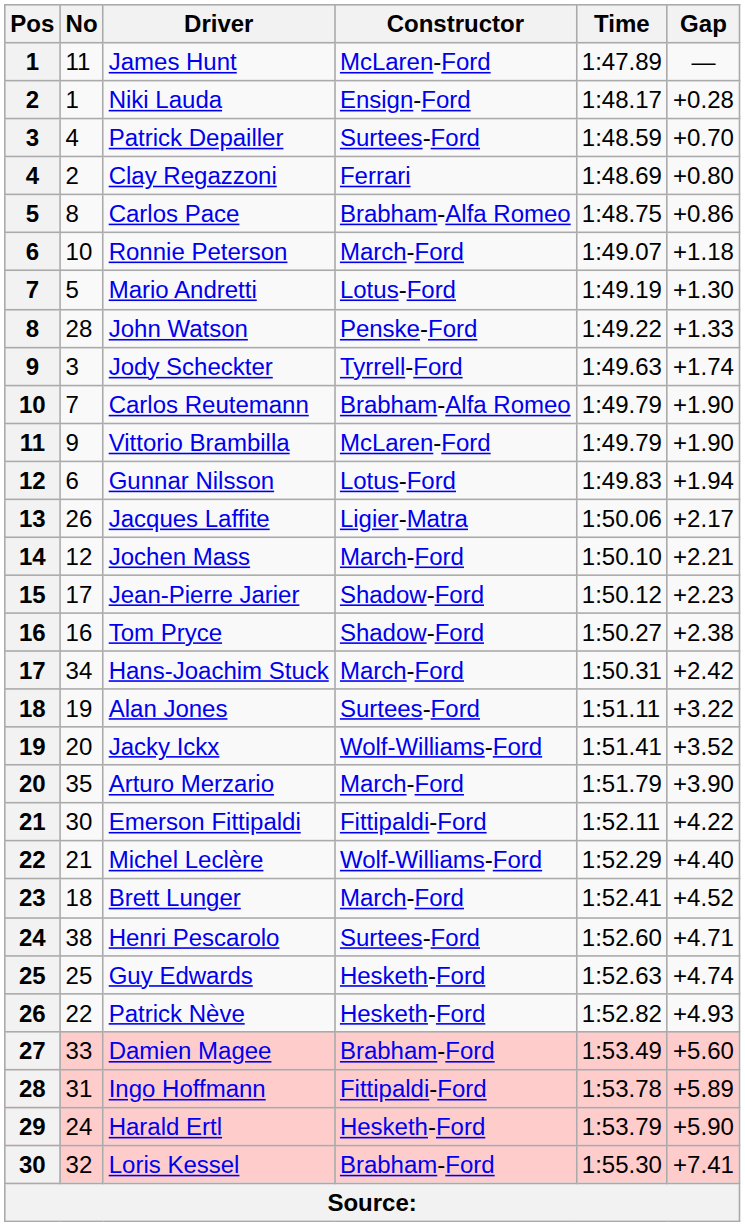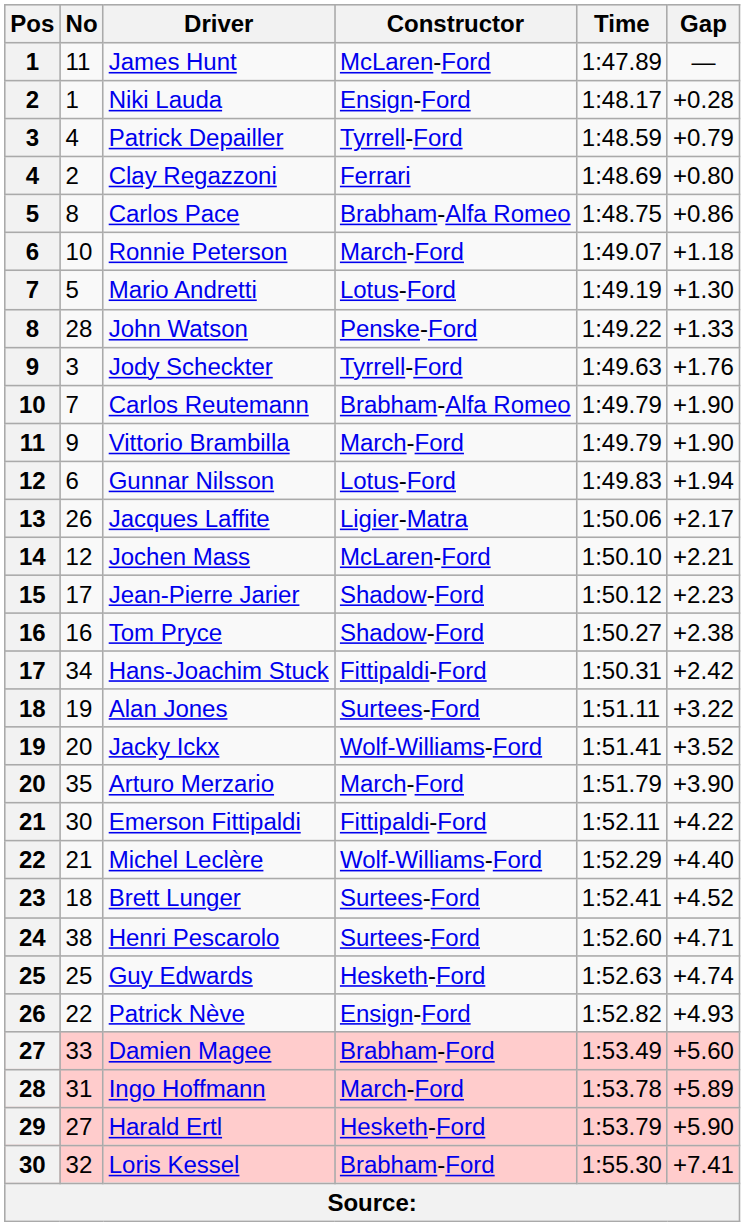 <table class="wikitable sortable" style="font-size: 95%;">
 <tr>
 <th>Pos</th>
 <th>No</th>
 <th>Driver</th>
 <th>Constructor</th>
 <th>Time</th>
 <th>Gap</th>
 </tr>
 <tr>
 <th>1</th>
 <td>11</td>
 <td> <a href='#'>James Hunt</a></td>
 <td><a href='#'>McLaren</a>-<a href='#'>Ford</a></td>
 <td>1:47.89</td>
 <td align="center">—</td>
 </tr>
 <tr>
 <th>2</th>
 <td>1</td>
 <td> <a href='#'>Niki Lauda</a></td>
 <td><a href='#'>Ensign</a>-<a href='#'>Ford</a></td>
 <td>1:48.17</td>
 <td>+0.28</td>
 </tr>
 <tr>
 <th>3</th>
 <td>4</td>
 <td> <a href='#'>Patrick Depailler</a></td>
-<td><a href='#'>Surtees</a>-<a href='#'>Ford</a></td>
+<td><a href='#'>Tyrrell</a>-<a href='#'>Ford</a></td>
 <td>1:48.59</td>
-<td>+0.70</td>
+<td>+0.79</td>
 </tr>
 <tr>
 <th>4</th>
 <td>2</td>
 <td> <a href='#'>Clay Regazzoni</a></td>
 <td><a href='#'>Ferrari</a></td>
 <td>1:48.69</td>
 <td>+0.80</td>
 </tr>
 <tr>
 <th>5</th>
 <td>8</td>
 <td> <a href='#'>Carlos Pace</a></td>
 <td><a href='#'>Brabham</a>-<a href='#'>Alfa Romeo</a></td>
 <td>1:48.75</td>
 <td>+0.86</td>
 </tr>
 <tr>
 <th>6</th>
 <td>10</td>
 <td> <a href='#'>Ronnie Peterson</a></td>
 <td><a href='#'>March</a>-<a href='#'>Ford</a></td>
 <td>1:49.07</td>
 <td>+1.18</td>
 </tr>
 <tr>
 <th>7</th>
 <td>5</td>
 <td> <a href='#'>Mario Andretti</a></td>
 <td><a href='#'>Lotus</a>-<a href='#'>Ford</a></td>
 <td>1:49.19</td>
 <td>+1.30</td>
 </tr>
 <tr>
 <th>8</th>
 <td>28</td>
 <td> <a href='#'>John Watson</a></td>
 <td><a href='#'>Penske</a>-<a href='#'>Ford</a></td>
 <td>1:49.22</td>
 <td>+1.33</td>
 </tr>
 <tr>
 <th>9</th>
 <td>3</td>
 <td> <a href='#'>Jody Scheckter</a></td>
 <td><a href='#'>Tyrrell</a>-<a href='#'>Ford</a></td>
 <td>1:49.63</td>
-<td>+1.74</td>
+<td>+1.76</td>
 </tr>
 <tr>
 <th>10</th>
 <td>7</td>
 <td> <a href='#'>Carlos Reutemann</a></td>
 <td><a href='#'>Brabham</a>-<a href='#'>Alfa Romeo</a></td>
 <td>1:49.79</td>
 <td>+1.90</td>
 </tr>
 <tr>
 <th>11</th>
 <td>9</td>
 <td> <a href='#'>Vittorio Brambilla</a></td>
-<td><a href='#'>McLaren</a>-<a href='#'>Ford</a></td>
+<td><a href='#'>March</a>-<a href='#'>Ford</a></td>
 <td>1:49.79</td>
 <td>+1.90</td>
 </tr>
 <tr>
 <th>12</th>
 <td>6</td>
 <td> <a href='#'>Gunnar Nilsson</a></td>
 <td><a href='#'>Lotus</a>-<a href='#'>Ford</a></td>
 <td>1:49.83</td>
 <td>+1.94</td>
 </tr>
 <tr>
 <th>13</th>
 <td>26</td>
 <td> <a href='#'>Jacques Laffite</a></td>
 <td><a href='#'>Ligier</a>-<a href='#'>Matra</a></td>
 <td>1:50.06</td>
 <td>+2.17</td>
 </tr>
 <tr>
 <th>14</th>
 <td>12</td>
 <td> <a href='#'>Jochen Mass</a></td>
-<td><a href='#'>March</a>-<a href='#'>Ford</a></td>
+<td><a href='#'>McLaren</a>-<a href='#'>Ford</a></td>
 <td>1:50.10</td>
 <td>+2.21</td>
 </tr>
 <tr>
 <th>15</th>
 <td>17</td>
 <td> <a href='#'>Jean-Pierre Jarier</a></td>
 <td><a href='#'>Shadow</a>-<a href='#'>Ford</a></td>
 <td>1:50.12</td>
 <td>+2.23</td>
 </tr>
 <tr>
 <th>16</th>
 <td>16</td>
 <td> <a href='#'>Tom Pryce</a></td>
 <td><a href='#'>Shadow</a>-<a href='#'>Ford</a></td>
 <td>1:50.27</td>
 <td>+2.38</td>
 </tr>
 <tr>
 <th>17</th>
 <td>34</td>
 <td> <a href='#'>Hans-Joachim Stuck</a></td>
-<td><a href='#'>March</a>-<a href='#'>Ford</a></td>
+<td><a href='#'>Fittipaldi</a>-<a href='#'>Ford</a></td>
 <td>1:50.31</td>
 <td>+2.42</td>
 </tr>
 <tr>
 <th>18</th>
 <td>19</td>
 <td> <a href='#'>Alan Jones</a></td>
 <td><a href='#'>Surtees</a>-<a href='#'>Ford</a></td>
 <td>1:51.11</td>
 <td>+3.22</td>
 </tr>
 <tr>
 <th>19</th>
 <td>20</td>
 <td> <a href='#'>Jacky Ickx</a></td>
 <td><a href='#'>Wolf-Williams</a>-<a href='#'>Ford</a></td>
 <td>1:51.41</td>
 <td>+3.52</td>
 </tr>
 <tr>
 <th>20</th>
 <td>35</td>
 <td> <a href='#'>Arturo Merzario</a></td>
 <td><a href='#'>March</a>-<a href='#'>Ford</a></td>
 <td>1:51.79</td>
 <td>+3.90</td>
 </tr>
 <tr>
 <th>21</th>
 <td>30</td>
 <td> <a href='#'>Emerson Fittipaldi</a></td>
 <td><a href='#'>Fittipaldi</a>-<a href='#'>Ford</a></td>
 <td>1:52.11</td>
 <td>+4.22</td>
 </tr>
 <tr>
 <th>22</th>
 <td>21</td>
 <td> <a href='#'>Michel Leclère</a></td>
 <td><a href='#'>Wolf-Williams</a>-<a href='#'>Ford</a></td>
 <td>1:52.29</td>
 <td>+4.40</td>
 </tr>
 <tr>
 <th>23</th>
 <td>18</td>
 <td> <a href='#'>Brett Lunger</a></td>
-<td><a href='#'>March</a>-<a href='#'>Ford</a></td>
+<td><a href='#'>Surtees</a>-<a href='#'>Ford</a></td>
 <td>1:52.41</td>
 <td>+4.52</td>
 </tr>
 <tr>
 <th>24</th>
 <td>38</td>
 <td> <a href='#'>Henri Pescarolo</a></td>
 <td><a href='#'>Surtees</a>-<a href='#'>Ford</a></td>
 <td>1:52.60</td>
 <td>+4.71</td>
 </tr>
 <tr>
 <th>25</th>
 <td>25</td>
 <td> <a href='#'>Guy Edwards</a></td>
 <td><a href='#'>Hesketh</a>-<a href='#'>Ford</a></td>
 <td>1:52.63</td>
 <td>+4.74</td>
 </tr>
 <tr>
 <th>26</th>
 <td>22</td>
 <td> <a href='#'>Patrick Nève</a></td>
-<td><a href='#'>Hesketh</a>-<a href='#'>Ford</a></td>
+<td><a href='#'>Ensign</a>-<a href='#'>Ford</a></td>
 <td>1:52.82</td>
 <td>+4.93</td>
 </tr>
 <tr style="background:#ffcccc;">
 <th>27</th>
 <td>33</td>
 <td> <a href='#'>Damien Magee</a></td>
 <td><a href='#'>Brabham</a>-<a href='#'>Ford</a></td>
 <td>1:53.49</td>
 <td>+5.60</td>
 </tr>
 <tr style="background:#ffcccc;">
 <th>28</th>
 <td>31</td>
 <td> <a href='#'>Ingo Hoffmann</a></td>
-<td><a href='#'>Fittipaldi</a>-<a href='#'>Ford</a></td>
+<td><a href='#'>March</a>-<a href='#'>Ford</a></td>
 <td>1:53.78</td>
 <td>+5.89</td>
 </tr>
 <tr style="background:#ffcccc;">
 <th>29</th>
-<td>24</td>
+<td>27</td>
 <td> <a href='#'>Harald Ertl</a></td>
 <td><a href='#'>Hesketh</a>-<a href='#'>Ford</a></td>
 <td>1:53.79</td>
 <td>+5.90</td>
 </tr>
 <tr style="background:#ffcccc;">
 <th>30</th>
 <td>32</td>
 <td> <a href='#'>Loris Kessel</a></td>
 <td><a href='#'>Brabham</a>-<a href='#'>Ford</a></td>
 <td>1:55.30</td>
 <td>+7.41</td>
 </tr>
 <tr>
 <th colspan="6">Source:</th>
 </tr>
 </table>
